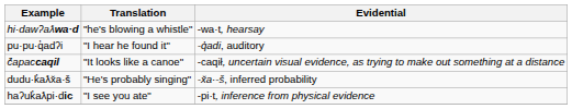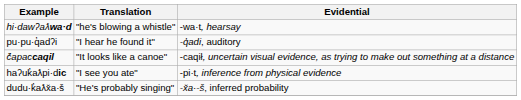 <table class="wikitable">
 <tr>
 <th>Example</th>
 <th>Translation</th>
 <th>Evidential</th>
 </tr>
 <tr>
 <td><em>hi·dawʔaƛ<strong>wa·d<strong><em></td>
 <td>"he's blowing a whistle"</td>
 <td></em>-wa·t<em>, hearsay</td>
 </tr>
 <tr>
 <td></em>pu·pu·</strong>q̓adʔi</em></strong></td>
 <td>"I hear he found it"</td>
 <td><em>-q̓adi</em>, auditory</td>
 </tr>
 <tr>
 <td><em>č̓apac<strong>caqil<strong><em></td>
 <td>"It looks like a canoe"</td>
 <td></em>-caqił<em>, uncertain visual evidence, as trying to make out something at a distance</td>
 </tr>
 <tr>
+<td></em>haʔuk̓aƛ</strong>pi·d<strong>ic<em></td>
+<td>"I see you ate"</td>
+<td></em>-pi·t<em>, inference from physical evidence</td>
+</tr>
+<tr>
 <td></em>dudu·k̓aƛ</strong>x̌a·š</em></strong></td>
 <td>"He's probably singing"</td>
 <td><em>-x̌a·-š</em>, inferred probability</td>
 </tr>
 <tr>
-<td></em>haʔuk̓aƛ</strong>pi·d<strong>ic<em></td>
-<td>"I see you ate"</td>
-<td></em>-pi·t<em>, inference from physical evidence</td>
-</tr>
-<tr>
 </tr>
 </table>
